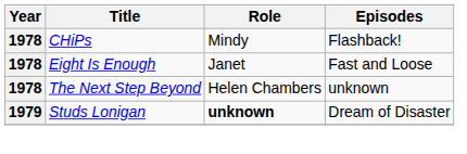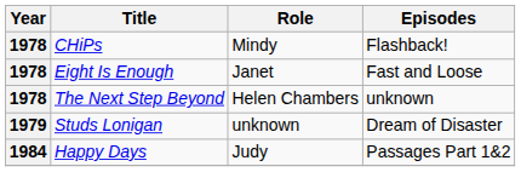 <table class="wikitable plainrowheaders sortable" style="margin-right: 0;">
 <tr>
 <th scope="col">Year</th>
 <th scope="col">Title</th>
 <th scope="col">Role</th>
 <th scope="col">Episodes</th>
 </tr>
 <tr>
 <th scope="row">1978</th>
 <td><em><a href='#'>CHiPs</a></em></td>
 <td>Mindy</td>
 <td>Flashback!</td>
 </tr>
 <tr>
 <th scope="row">1978</th>
 <td><em><a href='#'>Eight Is Enough</a></em></td>
 <td>Janet</td>
 <td>Fast and Loose</td>
 </tr>
 <tr>
 <th scope="row">1978</th>
 <td><em><a href='#'>The Next Step Beyond</a></em></td>
 <td>Helen Chambers</td>
 <td>unknown</td>
 </tr>
 <tr>
 <th scope="row">1979</th>
 <td><em><a href='#'>Studs Lonigan</a></em></td>
-<td><strong>unknown</strong></td>
+<td>unknown</td>
 <td>Dream of Disaster</td>
+</tr>
+<tr>
+<th scope="row">1984</th>
+<td><em><a href='#'>Happy Days</a></em></td>
+<td>Judy</td>
+<td>Passages Part 1&2</td>
 </tr>
 <tr>
 </tr>
 </table>
